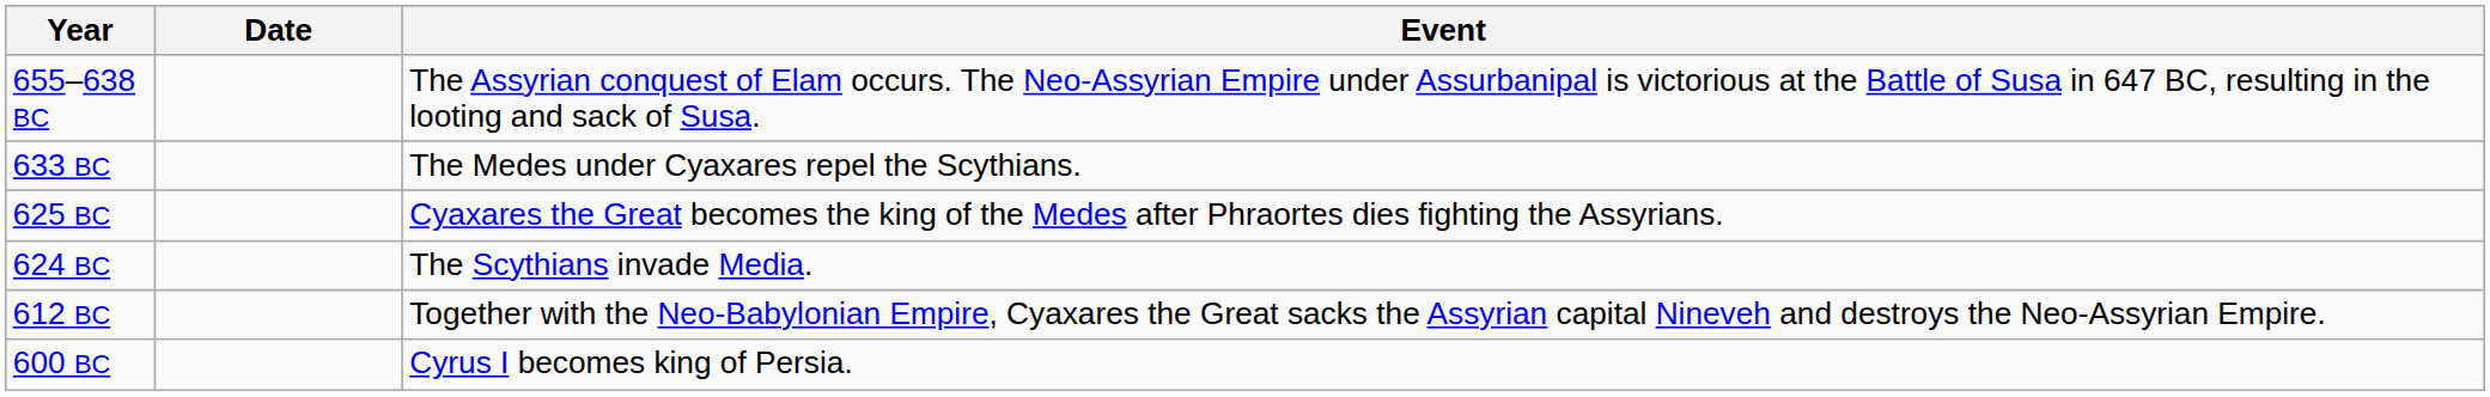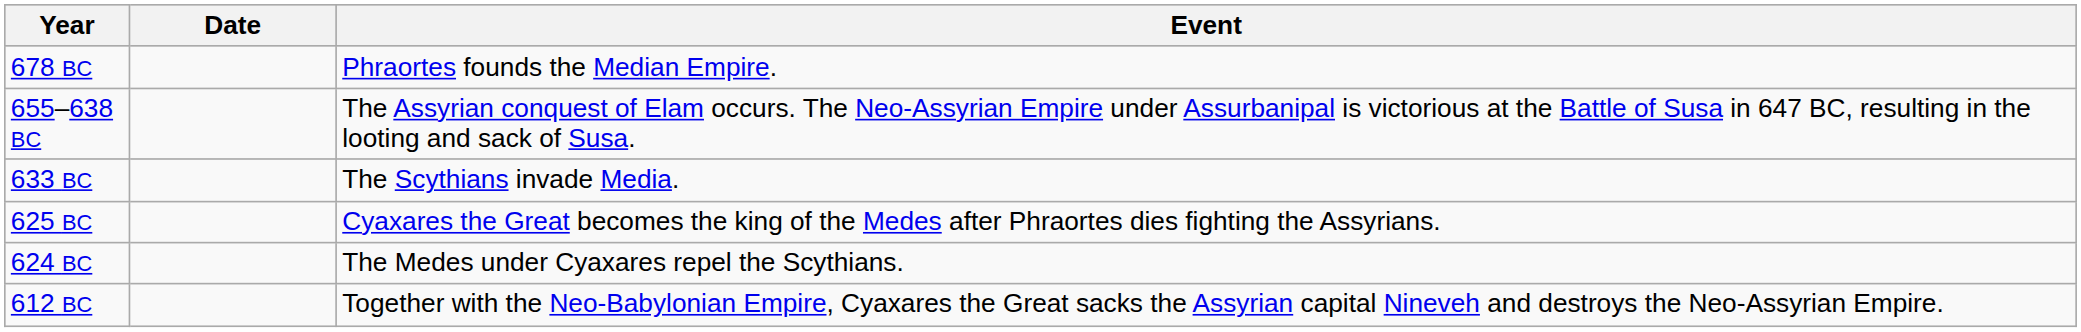 <table class="wikitable" width="100%">
 <tr>
 <th style="width:6%">Year</th>
 <th style="width:10%">Date</th>
 <th>Event</th>
+</tr>
+<tr>
+<td><a href='#'>678 <small>BC</small></a></td>
+<td></td>
+<td><a href='#'>Phraortes</a> founds the <a href='#'>Median Empire</a>.</td>
 </tr>
 <tr>
 <td 655–638 BC><a href='#'>655</a>–<a href='#'>638</a> <small><a href='#'>BC</a></small></td>
 <td></td>
 <td>The <a href='#'>Assyrian conquest of Elam</a> occurs. The <a href='#'>Neo-Assyrian Empire</a> under <a href='#'>Assurbanipal</a> is victorious at the <a href='#'>Battle of Susa</a> in 647 BC, resulting in the looting and sack of <a href='#'>Susa</a>.</td>
 </tr>
 <tr>
 <td><a href='#'>633 <small>BC</small></a></td>
 <td></td>
-<td>The Medes under Cyaxares repel the Scythians.</td>
+<td>The <a href='#'>Scythians</a> invade <a href='#'>Media</a>.</td>
 </tr>
 <tr>
 <td><a href='#'>625 <small>BC</small></a></td>
 <td></td>
 <td><a href='#'>Cyaxares the Great</a> becomes the king of the <a href='#'>Medes</a> after Phraortes dies fighting the Assyrians. </td>
 </tr>
 <tr>
 <td><a href='#'>624 <small>BC</small></a></td>
 <td></td>
-<td>The <a href='#'>Scythians</a> invade <a href='#'>Media</a>.</td>
+<td>The Medes under Cyaxares repel the Scythians.</td>
 </tr>
 <tr>
 <td><a href='#'>612 <small>BC</small></a></td>
 <td></td>
 <td>Together with the <a href='#'>Neo-Babylonian Empire</a>, Cyaxares the Great sacks the <a href='#'>Assyrian</a> capital <a href='#'>Nineveh</a> and destroys the Neo-Assyrian Empire.</td>
 </tr>
-<tr>
-<td><a href='#'>600 <small>BC</small></a></td>
-<td></td>
-<td><a href='#'>Cyrus I</a> becomes king of Persia.</td>
-</tr>
 </table>
